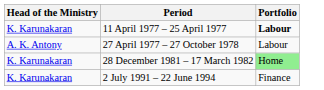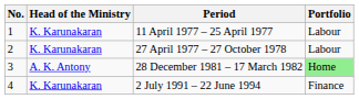 <table class="wikitable">
 <tr>
+<th>No.</th>
 <th>Head of the Ministry</th>
 <th>Period</th>
 <th>Portfolio</th>
 </tr>
 <tr>
+<td>1</td>
 <td><a href='#'>K. Karunakaran</a></td>
 <td>11 April 1977 – 25 April 1977</td>
-<td><strong>Labour</strong></td>
+<td>Labour</td>
 </tr>
 <tr>
-<td><a href='#'>A. K. Antony</a></td>
+<td>2</td>
+<td><a href='#'>K. Karunakaran</a></td>
 <td>27 April 1977 – 27 October 1978</td>
 <td>Labour</td>
 </tr>
 <tr>
-<td><a href='#'>K. Karunakaran</a></td>
+<td>3</td>
+<td><a href='#'>A. K. Antony</a></td>
 <td>28 December 1981 – 17 March 1982</td>
 <td style="background: lightgreen;">Home</td>
 </tr>
 <tr>
+<td>4</td>
 <td><a href='#'>K. Karunakaran</a></td>
 <td>2 July 1991 – 22 June 1994</td>
 <td>Finance</td>
 </tr>
 </table>
